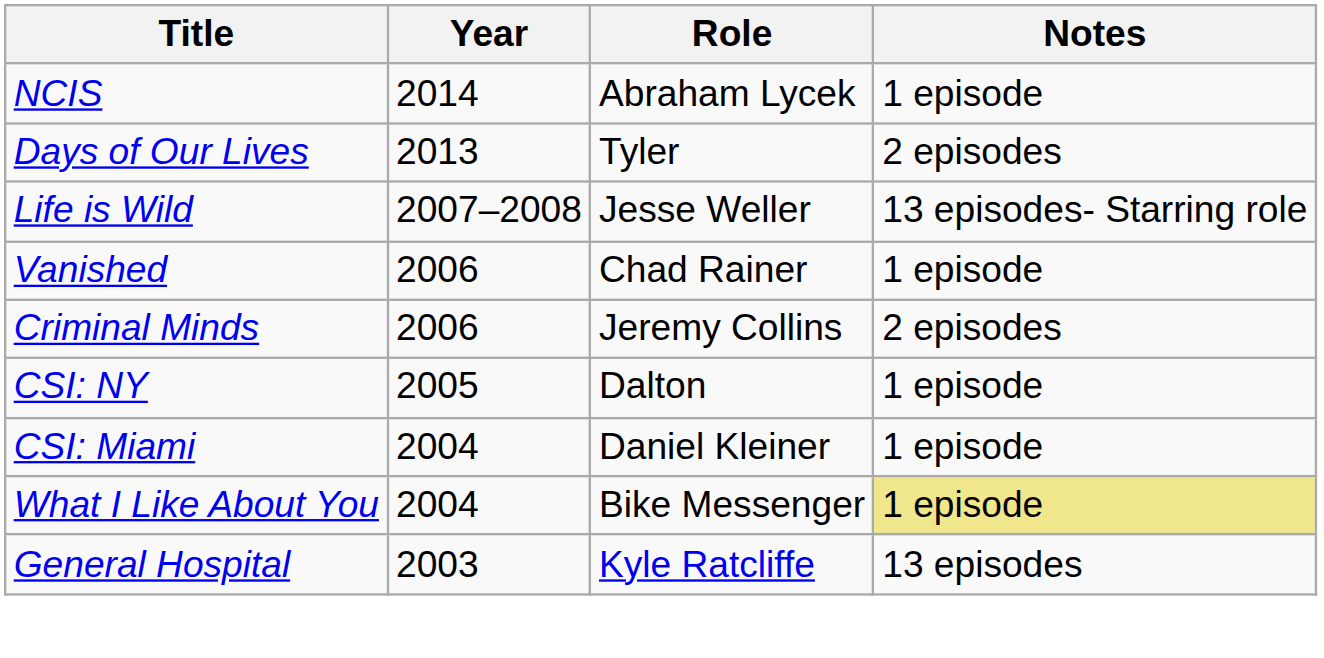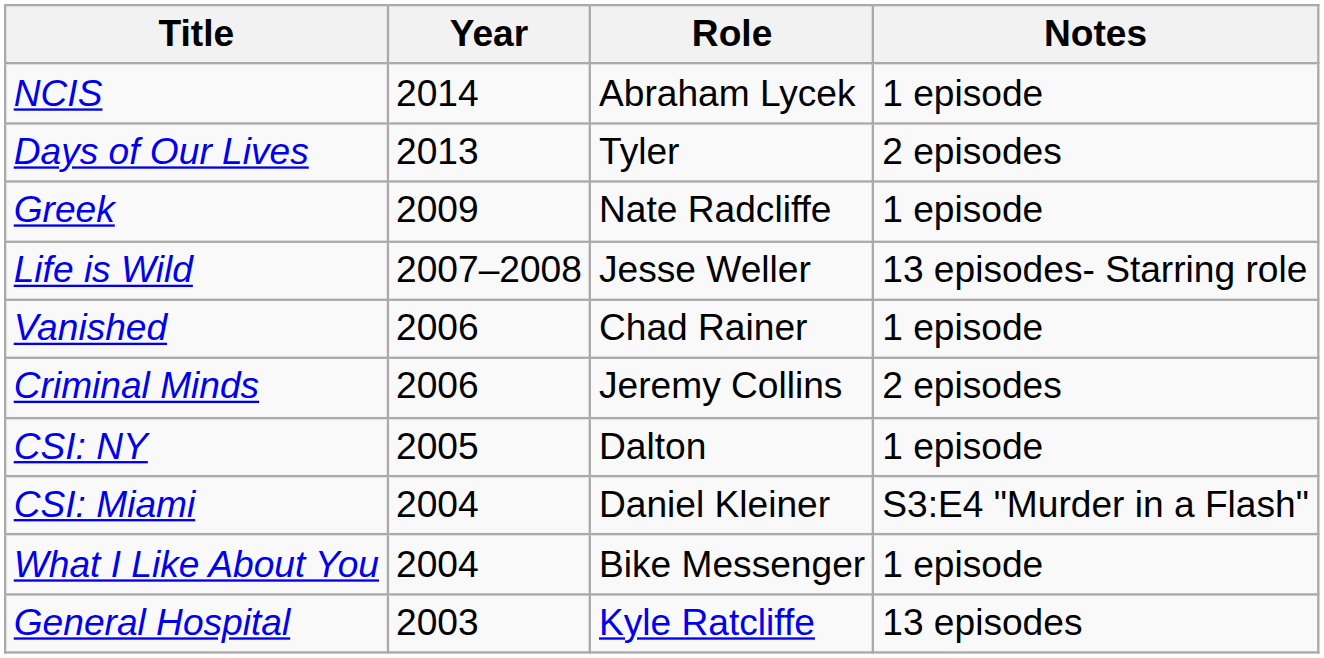 <table class="wikitable">
 <tr>
 <th>Title</th>
 <th>Year</th>
 <th>Role</th>
 <th>Notes</th>
 </tr>
 <tr>
 <td><em><a href='#'>NCIS</a></em></td>
 <td>2014</td>
 <td>Abraham Lycek</td>
 <td>1 episode</td>
 </tr>
 <tr>
 <td><em><a href='#'>Days of Our Lives</a></em></td>
 <td>2013</td>
 <td>Tyler</td>
 <td>2 episodes</td>
+</tr>
+<tr>
+<td><em><a href='#'>Greek</a> </em></td>
+<td>2009</td>
+<td>Nate Radcliffe</td>
+<td>1 episode</td>
 </tr>
 <tr>
 <td><em><a href='#'>Life is Wild</a></em></td>
 <td>2007–2008</td>
 <td>Jesse Weller</td>
 <td>13 episodes- Starring role</td>
 </tr>
 <tr>
 <td><em><a href='#'>Vanished</a></em></td>
 <td>2006</td>
 <td>Chad Rainer</td>
 <td>1 episode</td>
 </tr>
 <tr>
 <td><em><a href='#'>Criminal Minds</a></em></td>
 <td>2006</td>
 <td>Jeremy Collins</td>
 <td>2 episodes</td>
 </tr>
 <tr>
 <td><em><a href='#'>CSI: NY</a></em></td>
 <td>2005</td>
 <td>Dalton</td>
 <td>1 episode</td>
 </tr>
 <tr>
 <td><em><a href='#'>CSI: Miami</a></em></td>
 <td>2004</td>
 <td>Daniel Kleiner</td>
-<td>1 episode</td>
+<td>S3:E4 "Murder in a Flash"</td>
 </tr>
 <tr>
 <td><em><a href='#'>What I Like About You</a></em></td>
 <td>2004</td>
 <td>Bike Messenger</td>
-<td style="background: khaki;">1 episode</td>
+<td>1 episode</td>
 </tr>
 <tr>
 <td><em><a href='#'>General Hospital</a></em></td>
 <td>2003</td>
 <td><a href='#'>Kyle Ratcliffe</a></td>
 <td>13 episodes</td>
 </tr>
 </table>
